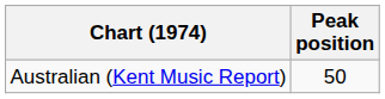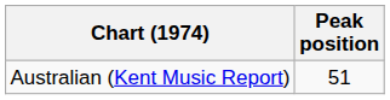 <table class="wikitable">
 <tr>
 <th>Chart (1974)</th>
 <th>Peak<br>position</th>
 </tr>
 <tr>
 <td>Australian (<a href='#'>Kent Music Report</a>)</td>
-<td align="center">50</td>
+<td align="center">51</td>
 </tr>
 </table>
